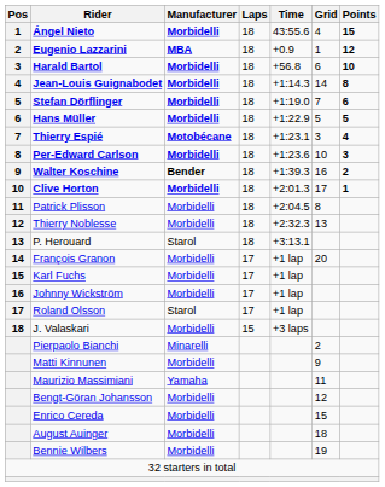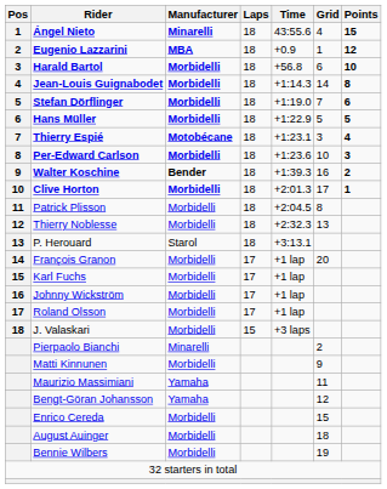 <table class="wikitable" style="font-size: 95%;">
 <tr>
 <th>Pos</th>
 <th>Rider</th>
 <th>Manufacturer</th>
 <th>Laps</th>
 <th>Time</th>
 <th>Grid</th>
 <th>Points</th>
 </tr>
 <tr>
 <th>1</th>
 <td> <strong><a href='#'>Ángel Nieto</a></strong></td>
-<td><strong><a href='#'>Morbidelli</a></strong></td>
+<td><strong><a href='#'>Minarelli</a></strong></td>
 <td>18</td>
 <td>43:55.6</td>
 <td>4</td>
 <td><strong>15</strong></td>
 </tr>
 <tr>
 <th>2</th>
 <td> <strong><a href='#'>Eugenio Lazzarini</a></strong></td>
 <td><strong><a href='#'>MBA</a></strong></td>
 <td>18</td>
 <td>+0.9</td>
 <td>1</td>
 <td><strong>12</strong></td>
 </tr>
 <tr>
 <th>3</th>
 <td> <strong><a href='#'>Harald Bartol</a></strong></td>
 <td><strong><a href='#'>Morbidelli</a></strong></td>
 <td>18</td>
 <td>+56.8</td>
 <td>6</td>
 <td><strong>10</strong></td>
 </tr>
 <tr>
 <th>4</th>
 <td> <strong><a href='#'>Jean-Louis Guignabodet</a></strong></td>
 <td><strong><a href='#'>Morbidelli</a></strong></td>
 <td>18</td>
 <td>+1:14.3</td>
 <td>14</td>
 <td><strong>8</strong></td>
 </tr>
 <tr>
 <th>5</th>
 <td> <strong><a href='#'>Stefan Dörflinger</a></strong></td>
 <td><strong><a href='#'>Morbidelli</a></strong></td>
 <td>18</td>
 <td>+1:19.0</td>
 <td>7</td>
 <td><strong>6</strong></td>
 </tr>
 <tr>
 <th>6</th>
 <td> <strong><a href='#'>Hans Müller</a></strong></td>
 <td><strong><a href='#'>Morbidelli</a></strong></td>
 <td>18</td>
 <td>+1:22.9</td>
 <td>5</td>
 <td><strong>5</strong></td>
 </tr>
 <tr>
 <th>7</th>
 <td> <strong><a href='#'>Thierry Espié</a></strong></td>
 <td><strong><a href='#'>Motobécane</a></strong></td>
 <td>18</td>
 <td>+1:23.1</td>
 <td>3</td>
 <td><strong>4</strong></td>
 </tr>
 <tr>
 <th>8</th>
 <td> <strong><a href='#'>Per-Edward Carlson</a></strong></td>
 <td><strong><a href='#'>Morbidelli</a></strong></td>
 <td>18</td>
 <td>+1:23.6</td>
 <td>10</td>
 <td><strong>3</strong></td>
 </tr>
 <tr>
 <th>9</th>
 <td> <strong><a href='#'>Walter Koschine</a></strong></td>
 <td><strong>Bender</strong></td>
 <td>18</td>
 <td>+1:39.3</td>
 <td>16</td>
 <td><strong>2</strong></td>
 </tr>
 <tr>
 <th>10</th>
 <td> <strong><a href='#'>Clive Horton</a></strong></td>
 <td><strong><a href='#'>Morbidelli</a></strong></td>
 <td>18</td>
 <td>+2:01.3</td>
 <td>17</td>
 <td><strong>1</strong></td>
 </tr>
 <tr>
 <th>11</th>
 <td> <a href='#'>Patrick Plisson</a></td>
 <td><a href='#'>Morbidelli</a></td>
 <td>18</td>
 <td>+2:04.5</td>
 <td>8</td>
 <td></td>
 </tr>
 <tr>
 <th>12</th>
 <td> <a href='#'>Thierry Noblesse</a></td>
 <td><a href='#'>Morbidelli</a></td>
 <td>18</td>
 <td>+2:32.3</td>
 <td>13</td>
 <td></td>
 </tr>
 <tr>
 <th>13</th>
 <td> P. Herouard</td>
 <td>Starol</td>
 <td>18</td>
 <td>+3:13.1</td>
 <td></td>
 <td></td>
 </tr>
 <tr>
 <th>14</th>
 <td> <a href='#'>François Granon</a></td>
 <td><a href='#'>Morbidelli</a></td>
 <td>17</td>
 <td>+1 lap</td>
 <td>20</td>
 <td></td>
 </tr>
 <tr>
 <th>15</th>
 <td> <a href='#'>Karl Fuchs</a></td>
 <td><a href='#'>Morbidelli</a></td>
 <td>17</td>
 <td>+1 lap</td>
 <td></td>
 <td></td>
 </tr>
 <tr>
 <th>16</th>
 <td> <a href='#'>Johnny Wickström</a></td>
 <td><a href='#'>Morbidelli</a></td>
 <td>17</td>
 <td>+1 lap</td>
 <td></td>
 <td></td>
 </tr>
 <tr>
 <th>17</th>
 <td> <a href='#'>Roland Olsson</a></td>
-<td>Starol</td>
+<td><a href='#'>Morbidelli</a></td>
 <td>17</td>
 <td>+1 lap</td>
 <td></td>
 <td></td>
 </tr>
 <tr>
 <th>18</th>
 <td> J. Valaskari</td>
 <td><a href='#'>Morbidelli</a></td>
 <td>15</td>
 <td>+3 laps</td>
 <td></td>
 <td></td>
 </tr>
 <tr>
 <th></th>
 <td> <a href='#'>Pierpaolo Bianchi</a></td>
 <td><a href='#'>Minarelli</a></td>
 <td></td>
 <td></td>
 <td>2</td>
 <td></td>
 </tr>
 <tr>
 <th></th>
 <td> <a href='#'>Matti Kinnunen</a></td>
 <td><a href='#'>Morbidelli</a></td>
 <td></td>
 <td></td>
 <td>9</td>
 <td></td>
 </tr>
 <tr>
 <th></th>
 <td> <a href='#'>Maurizio Massimiani</a></td>
 <td><a href='#'>Yamaha</a></td>
 <td></td>
 <td></td>
 <td>11</td>
 <td></td>
 </tr>
 <tr>
 <th></th>
 <td> <a href='#'>Bengt-Göran Johansson</a></td>
-<td><a href='#'>Morbidelli</a></td>
+<td><a href='#'>Yamaha</a></td>
 <td></td>
 <td></td>
 <td>12</td>
 <td></td>
 </tr>
 <tr>
 <th></th>
 <td> <a href='#'>Enrico Cereda</a></td>
 <td><a href='#'>Morbidelli</a></td>
 <td></td>
 <td></td>
 <td>15</td>
 <td></td>
 </tr>
 <tr>
 <th></th>
 <td> <a href='#'>August Auinger</a></td>
 <td><a href='#'>Morbidelli</a></td>
 <td></td>
 <td></td>
 <td>18</td>
 <td></td>
 </tr>
 <tr>
 <th></th>
 <td> <a href='#'>Bennie Wilbers</a></td>
 <td><a href='#'>Morbidelli</a></td>
 <td></td>
 <td></td>
 <td>19</td>
 <td></td>
 </tr>
 <tr>
 <td colspan=7 align=center>32 starters in total</td>
 </tr>
 <tr>
 <th colspan=7></th>
 </tr>
 </table>
